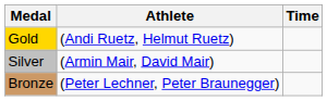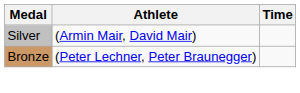 <table class="wikitable">
 <tr>
 <th>Medal</th>
 <th>Athlete</th>
 <th>Time</th>
-</tr>
-<tr>
-<td bgcolor="gold">Gold</td>
-<td> (<a href='#'>Andi Ruetz</a>, <a href='#'>Helmut Ruetz</a>)</td>
-<td></td>
 </tr>
 <tr>
 <td bgcolor="silver">Silver</td>
 <td> (<a href='#'>Armin Mair</a>, <a href='#'>David Mair</a>)</td>
 <td></td>
 </tr>
 <tr>
 <td bgcolor="CC9966">Bronze</td>
 <td> (<a href='#'>Peter Lechner</a>, <a href='#'>Peter Braunegger</a>)</td>
 <td></td>
 </tr>
 </table>
